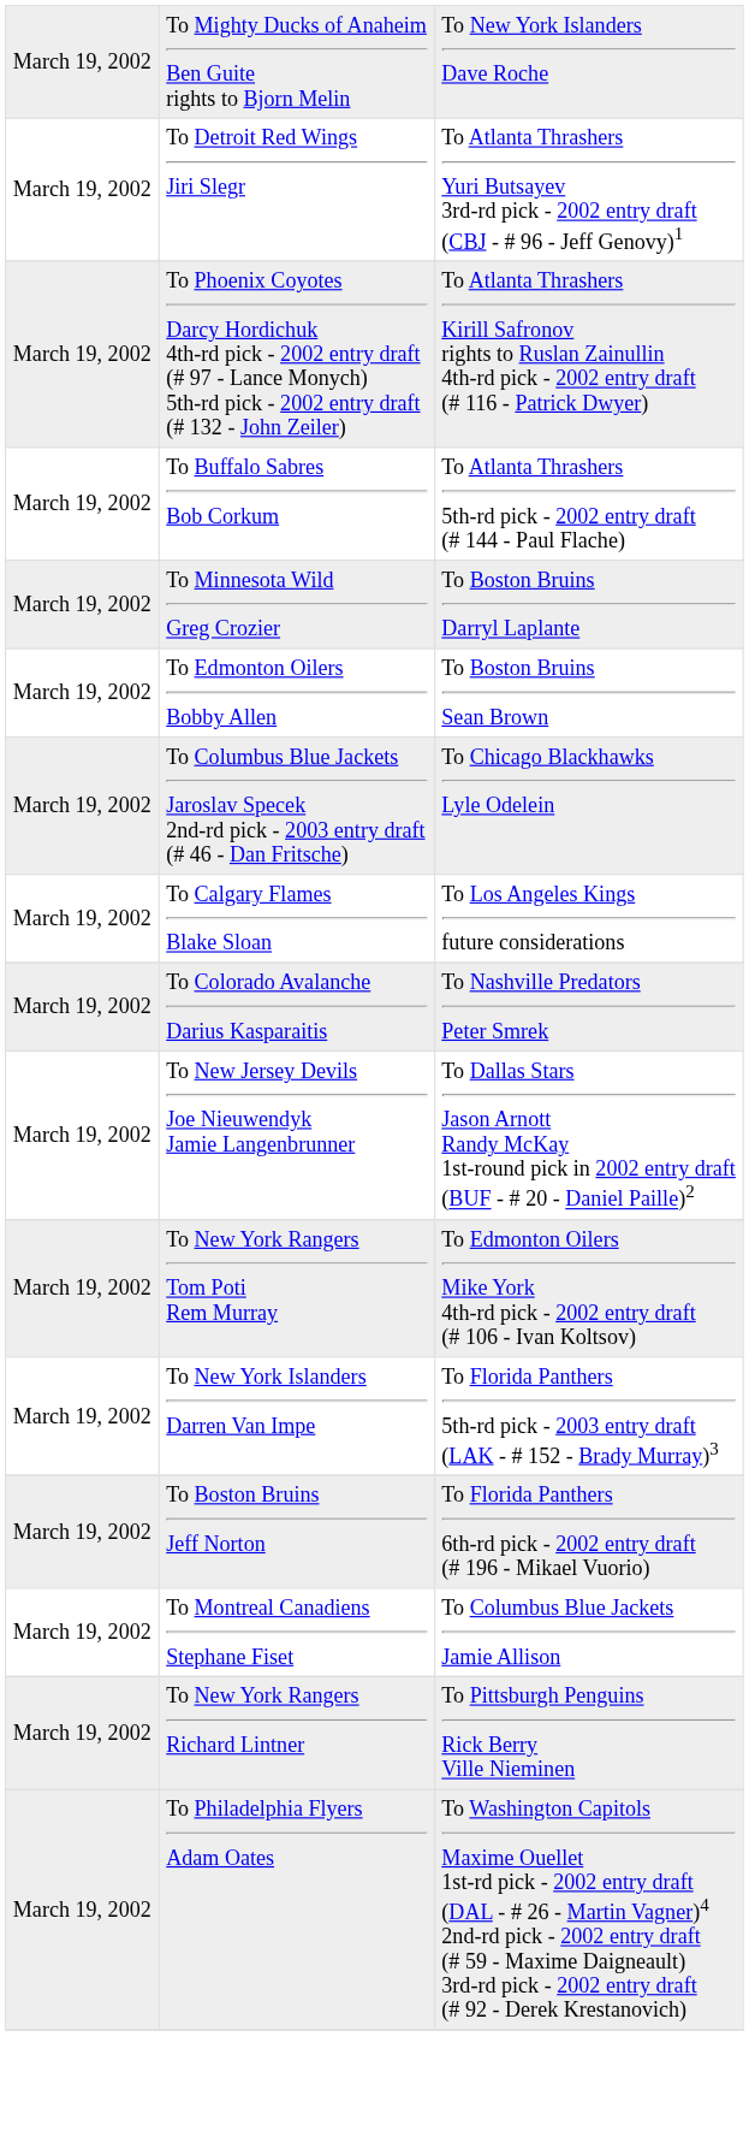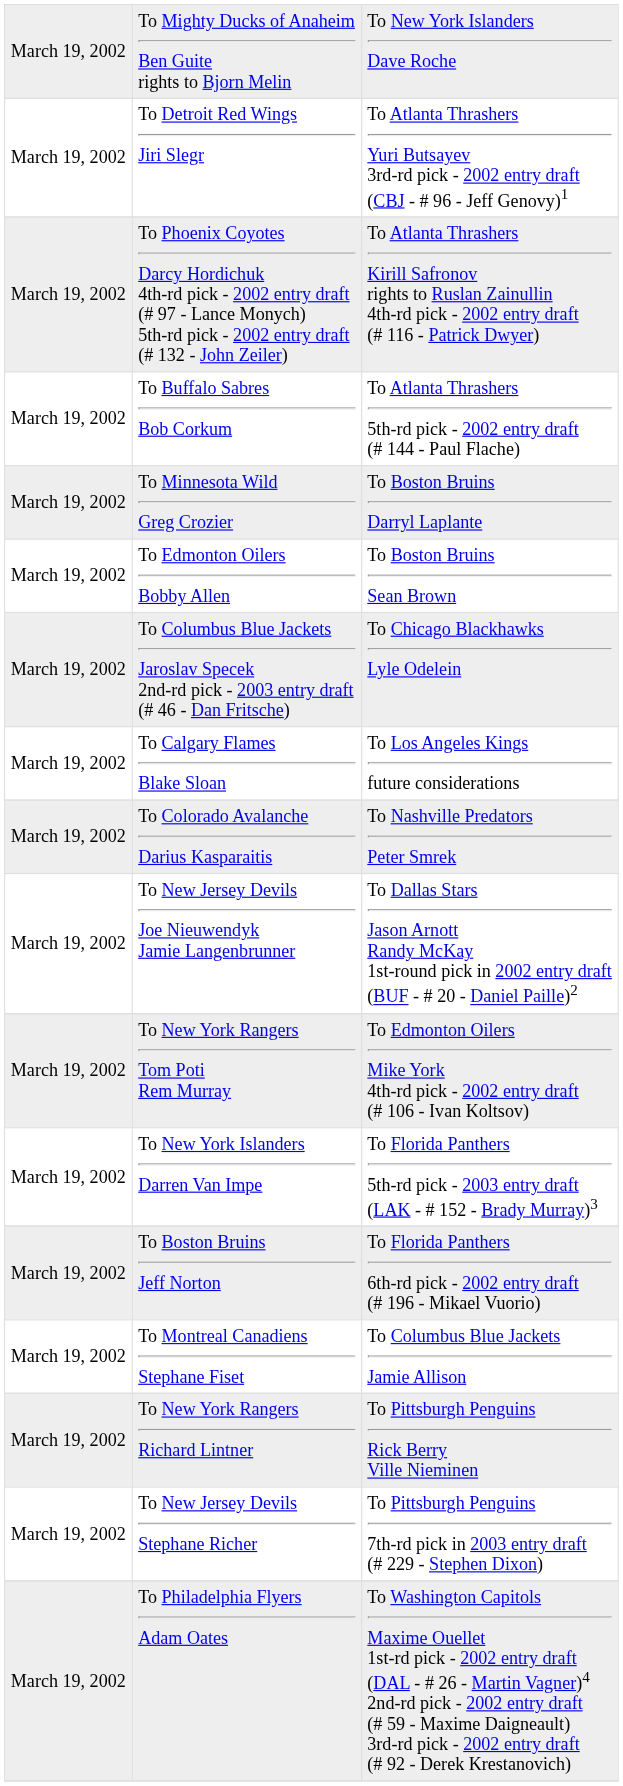 <table border=1 style="border-collapse:collapse" bordercolor="#DFDFDF"  cellpadding="5">
 <tr bgcolor="#eeeeee">
 <td>March 19, 2002</td>
 <td valign="top">To <a href='#'>Mighty Ducks of Anaheim</a> <hr><a href='#'>Ben Guite</a> <br>rights to <a href='#'>Bjorn Melin</a></td>
 <td valign="top">To <a href='#'>New York Islanders</a> <hr><a href='#'>Dave Roche</a></td>
 </tr>
 <tr>
 <td>March 19, 2002</td>
 <td valign="top">To <a href='#'>Detroit Red Wings</a> <hr><a href='#'>Jiri Slegr</a></td>
 <td valign="top">To <a href='#'>Atlanta Thrashers</a> <hr><a href='#'>Yuri Butsayev</a><br>3rd-rd pick - <a href='#'>2002 entry draft</a><br>(<a href='#'>CBJ</a> - # 96 - Jeff Genovy)<sup>1</sup></td>
 </tr>
 <tr>
 </tr>
 <tr bgcolor="#eeeeee">
 <td>March 19, 2002</td>
 <td valign="top">To <a href='#'>Phoenix Coyotes</a> <hr><a href='#'>Darcy Hordichuk</a> <br>4th-rd pick - <a href='#'>2002 entry draft</a><br>(# 97 - Lance Monych)<br>5th-rd pick - <a href='#'>2002 entry draft</a> <br>(# 132 - <a href='#'>John Zeiler</a>)</td>
 <td valign="top">To <a href='#'>Atlanta Thrashers</a> <hr><a href='#'>Kirill Safronov</a><br>rights to <a href='#'>Ruslan Zainullin</a><br>4th-rd pick - <a href='#'>2002 entry draft</a> <br>(# 116 - <a href='#'>Patrick Dwyer</a>)</td>
 </tr>
 <tr>
 <td>March 19, 2002</td>
 <td valign="top">To <a href='#'>Buffalo Sabres</a> <hr><a href='#'>Bob Corkum</a></td>
 <td valign="top">To <a href='#'>Atlanta Thrashers</a> <hr>5th-rd pick - <a href='#'>2002 entry draft</a> <br>(# 144 - Paul Flache)</td>
 </tr>
 <tr>
 </tr>
 <tr bgcolor="#eeeeee">
 <td>March 19, 2002</td>
 <td valign="top">To <a href='#'>Minnesota Wild</a> <hr><a href='#'>Greg Crozier</a></td>
 <td valign="top">To <a href='#'>Boston Bruins</a> <hr><a href='#'>Darryl Laplante</a></td>
 </tr>
 <tr>
 <td>March 19, 2002</td>
 <td valign="top">To <a href='#'>Edmonton Oilers</a> <hr><a href='#'>Bobby Allen</a></td>
 <td valign="top">To <a href='#'>Boston Bruins</a> <hr><a href='#'>Sean Brown</a></td>
 </tr>
 <tr>
 </tr>
 <tr bgcolor="#eeeeee">
 <td>March 19, 2002</td>
 <td valign="top">To <a href='#'>Columbus Blue Jackets</a> <hr><a href='#'>Jaroslav Specek</a><br>2nd-rd pick - <a href='#'>2003 entry draft</a> <br>(# 46 - <a href='#'>Dan Fritsche</a>)</td>
 <td valign="top">To <a href='#'>Chicago Blackhawks</a> <hr><a href='#'>Lyle Odelein</a></td>
 </tr>
 <tr>
 <td>March 19, 2002</td>
 <td valign="top">To <a href='#'>Calgary Flames</a> <hr><a href='#'>Blake Sloan</a></td>
 <td valign="top">To <a href='#'>Los Angeles Kings</a> <hr>future considerations</td>
 </tr>
 <tr>
 </tr>
 <tr bgcolor="#eeeeee">
 <td>March 19, 2002</td>
 <td valign="top">To <a href='#'>Colorado Avalanche</a> <hr><a href='#'>Darius Kasparaitis</a></td>
 <td valign="top">To <a href='#'>Nashville Predators</a> <hr><a href='#'>Peter Smrek</a></td>
 </tr>
 <tr>
 <td>March 19, 2002</td>
 <td valign="top">To <a href='#'>New Jersey Devils</a> <hr><a href='#'>Joe Nieuwendyk</a><br><a href='#'>Jamie Langenbrunner</a></td>
 <td valign="top">To <a href='#'>Dallas Stars</a> <hr><a href='#'>Jason Arnott</a><br><a href='#'>Randy McKay</a><br>1st-round pick in <a href='#'>2002 entry draft</a> <br>(<a href='#'>BUF</a> - # 20 - <a href='#'>Daniel Paille</a>)<sup>2</sup></td>
 </tr>
 <tr>
 </tr>
 <tr bgcolor="#eeeeee">
 <td>March 19, 2002</td>
 <td valign="top">To <a href='#'>New York Rangers</a> <hr><a href='#'>Tom Poti</a><br><a href='#'>Rem Murray</a></td>
 <td valign="top">To <a href='#'>Edmonton Oilers</a> <hr><a href='#'>Mike York</a><br>4th-rd pick - <a href='#'>2002 entry draft</a> <br>(# 106 - Ivan Koltsov)</td>
 </tr>
 <tr>
 <td>March 19, 2002</td>
 <td valign="top">To <a href='#'>New York Islanders</a> <hr><a href='#'>Darren Van Impe</a></td>
 <td valign="top">To <a href='#'>Florida Panthers</a> <hr>5th-rd pick - <a href='#'>2003 entry draft</a> <br>(<a href='#'>LAK</a> - # 152 - <a href='#'>Brady Murray</a>)<sup>3</sup></td>
 </tr>
 <tr>
 </tr>
 <tr bgcolor="#eeeeee">
 <td>March 19, 2002</td>
 <td valign="top">To <a href='#'>Boston Bruins</a> <hr><a href='#'>Jeff Norton</a></td>
 <td valign="top">To <a href='#'>Florida Panthers</a> <hr>6th-rd pick - <a href='#'>2002 entry draft</a> <br>(# 196 - Mikael Vuorio)</td>
 </tr>
 <tr>
 <td>March 19, 2002</td>
 <td valign="top">To <a href='#'>Montreal Canadiens</a> <hr><a href='#'>Stephane Fiset</a></td>
 <td valign="top">To <a href='#'>Columbus Blue Jackets</a> <hr><a href='#'>Jamie Allison</a></td>
 </tr>
 <tr>
 </tr>
 <tr bgcolor="#eeeeee">
 <td>March 19, 2002</td>
 <td valign="top">To <a href='#'>New York Rangers</a> <hr><a href='#'>Richard Lintner</a></td>
 <td valign="top">To <a href='#'>Pittsburgh Penguins</a> <hr><a href='#'>Rick Berry</a><br><a href='#'>Ville Nieminen</a></td>
 </tr>
 <tr>
+<td>March 19, 2002</td>
+<td valign="top">To <a href='#'>New Jersey Devils</a> <hr><a href='#'>Stephane Richer</a></td>
+<td valign="top">To <a href='#'>Pittsburgh Penguins</a> <hr>7th-rd pick in <a href='#'>2003 entry draft</a> <br>(# 229 - <a href='#'>Stephen Dixon</a>)</td>
+</tr>
+<tr>
 </tr>
 <tr bgcolor="#eeeeee">
 <td>March 19, 2002</td>
 <td valign="top">To <a href='#'>Philadelphia Flyers</a> <hr><a href='#'>Adam Oates</a></td>
 <td valign="top">To <a href='#'>Washington Capitols</a> <hr><a href='#'>Maxime Ouellet</a><br>1st-rd pick - <a href='#'>2002 entry draft</a> <br>(<a href='#'>DAL</a> - # 26 - <a href='#'>Martin Vagner</a>)<sup>4</sup><br>2nd-rd pick - <a href='#'>2002 entry draft</a> <br>(# 59 - Maxime Daigneault)<br>3rd-rd pick - <a href='#'>2002 entry draft</a> <br>(# 92 - Derek Krestanovich)</td>
 </tr>
 <tr>
 </tr>
 </table>
